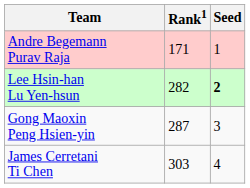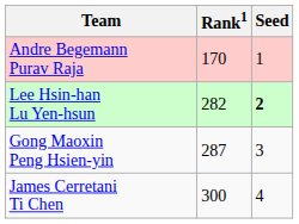 <table class="sortable wikitable">
 <tr>
 <th width="175">Team</th>
 <th>Rank<sup>1</sup></th>
 <th>Seed</th>
 </tr>
 <tr style="background:#fcc;">
 <td> <a href='#'>Andre Begemann</a> <br> <a href='#'>Purav Raja</a></td>
-<td>171</td>
+<td>170</td>
 <td>1</td>
 </tr>
 <tr style="background:#cfc;">
 <td> <a href='#'>Lee Hsin-han</a> <br>  <a href='#'>Lu Yen-hsun</a></td>
 <td>282</td>
 <td><strong>2</strong></td>
 </tr>
 <tr>
 <td> <a href='#'>Gong Maoxin</a> <br>  <a href='#'>Peng Hsien-yin</a></td>
 <td>287</td>
 <td>3</td>
 </tr>
 <tr>
 <td> <a href='#'>James Cerretani</a> <br>  <a href='#'>Ti Chen</a></td>
-<td>303</td>
+<td>300</td>
 <td>4</td>
 </tr>
 </table>
